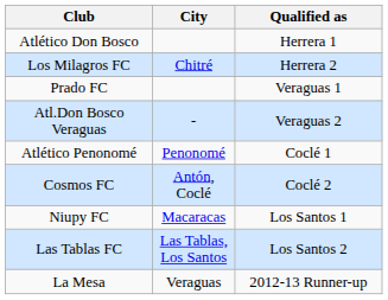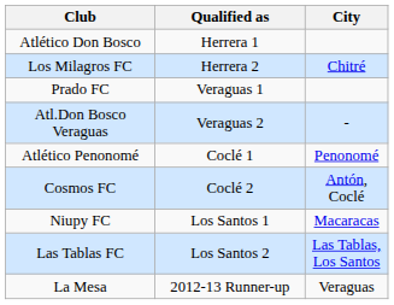 <table class="wikitable sortable" style="text-align: center">
 <tr>
 <th width="150">Club</th>
+<th width="150">Qualified as</th>
 <th width="80">City</th>
-<th width="150">Qualified as</th>
 </tr>
 <tr>
 <td>Atlético Don Bosco</td>
+<td>Herrera 1</td>
 <td></td>
-<td>Herrera 1</td>
 </tr>
 <tr bgcolor=#D0E7FF>
 <td>Los Milagros FC</td>
+<td>Herrera 2</td>
 <td><a href='#'>Chitré</a></td>
-<td>Herrera 2</td>
 </tr>
 <tr>
 <td>Prado FC</td>
+<td>Veraguas 1</td>
 <td></td>
-<td>Veraguas 1</td>
 </tr>
 <tr bgcolor=#D0E7FF>
 <td>Atl.Don Bosco Veraguas</td>
+<td>Veraguas 2</td>
 <td>-</td>
-<td>Veraguas 2</td>
 </tr>
 <tr>
 <td>Atlético Penonomé</td>
+<td>Coclé 1</td>
 <td><a href='#'>Penonomé</a></td>
-<td>Coclé 1</td>
 </tr>
 <tr bgcolor=#D0E7FF>
 <td>Cosmos FC</td>
+<td>Coclé 2</td>
 <td><a href='#'>Antón</a>, Coclé</td>
-<td>Coclé 2</td>
 </tr>
 <tr>
 <td>Niupy FC</td>
+<td>Los Santos 1</td>
 <td><a href='#'>Macaracas</a></td>
-<td>Los Santos 1</td>
 </tr>
 <tr bgcolor=#D0E7FF>
 <td>Las Tablas FC</td>
+<td>Los Santos 2</td>
 <td><a href='#'>Las Tablas, Los Santos</a></td>
-<td>Los Santos 2</td>
 </tr>
 <tr>
 <td>La Mesa</td>
+<td>2012-13 Runner-up</td>
 <td>Veraguas</td>
-<td>2012-13 Runner-up</td>
 </tr>
 </table>
